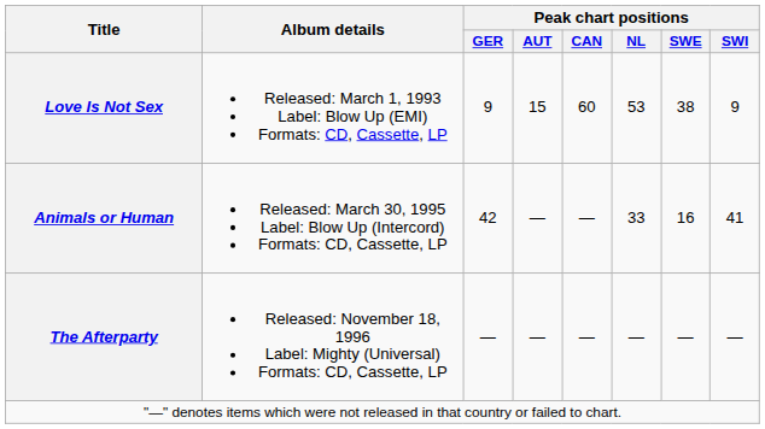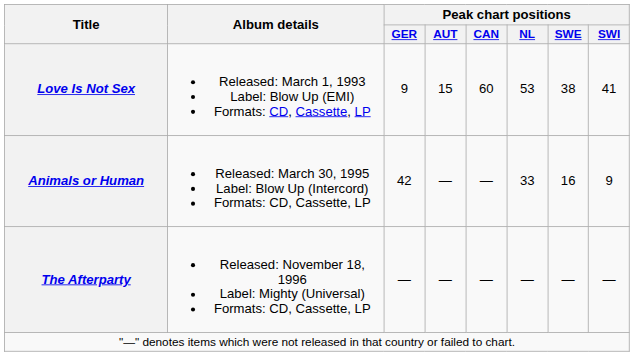 <table class="wikitable plainrowheaders" style="text-align:center;">
 <tr>
 <th scope="col" rowspan="2" style="width:12em;">Title</th>
 <th scope="col" rowspan="2" style="width:16em;">Album details</th>
 <th scope="col" colspan="6">Peak chart positions</th>
 </tr>
 <tr>
 <th scope="col" style="width:3em;font-size:90%;"><a href='#'>GER</a><br></th>
 <th scope="col" style="width:3em;font-size:90%;"><a href='#'>AUT</a><br></th>
 <th scope="col" style="width:3em;font-size:90%;"><a href='#'>CAN</a><br></th>
 <th scope="col" style="width:3em;font-size:90%;"><a href='#'>NL</a><br></th>
 <th scope="col" style="width:3em;font-size:90%;"><a href='#'>SWE</a><br></th>
 <th scope="col" style="width:3em;font-size:90%;"><a href='#'>SWI</a><br></th>
 </tr>
 <tr>
 <th scope="row"><em><a href='#'>Love Is Not Sex</a></em></th>
 <td><br><ul><li>Released: March 1, 1993</li><li>Label: Blow Up (EMI)</li><li>Formats: <a href='#'>CD</a>, <a href='#'>Cassette</a>, <a href='#'>LP</a></li></ul></td>
 <td>9</td>
 <td>15</td>
 <td>60</td>
 <td>53</td>
 <td>38</td>
-<td>9</td>
+<td>41</td>
 </tr>
 <tr>
 <th scope="row"><em><a href='#'>Animals or Human</a></em></th>
 <td><br><ul><li>Released: March 30, 1995</li><li>Label: Blow Up (Intercord)</li><li>Formats: CD, Cassette, LP</li></ul></td>
 <td>42</td>
 <td>—</td>
 <td>—</td>
 <td>33</td>
 <td>16</td>
-<td>41</td>
+<td>9</td>
 </tr>
 <tr>
 <th scope="row"><em><a href='#'>The Afterparty</a></em></th>
 <td><br><ul><li>Released: November 18, 1996</li><li>Label: Mighty (Universal)</li><li>Formats: CD, Cassette, LP</li></ul></td>
 <td>—</td>
 <td>—</td>
 <td>—</td>
 <td>—</td>
 <td>—</td>
 <td>—</td>
 </tr>
 <tr>
 <td colspan="10" style="text-align:center; font-size:90%;">"—" denotes items which were not released in that country or failed to chart.</td>
 </tr>
 </table>
